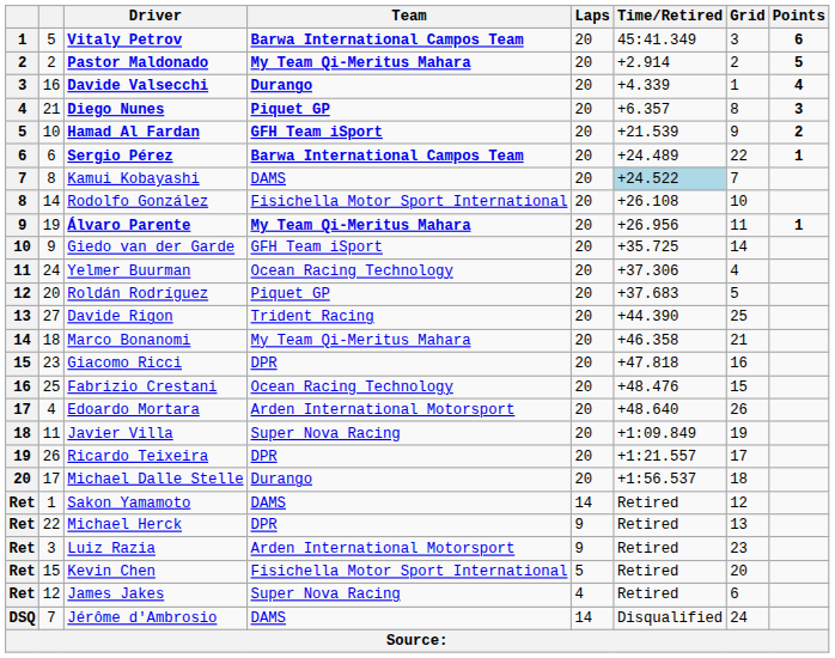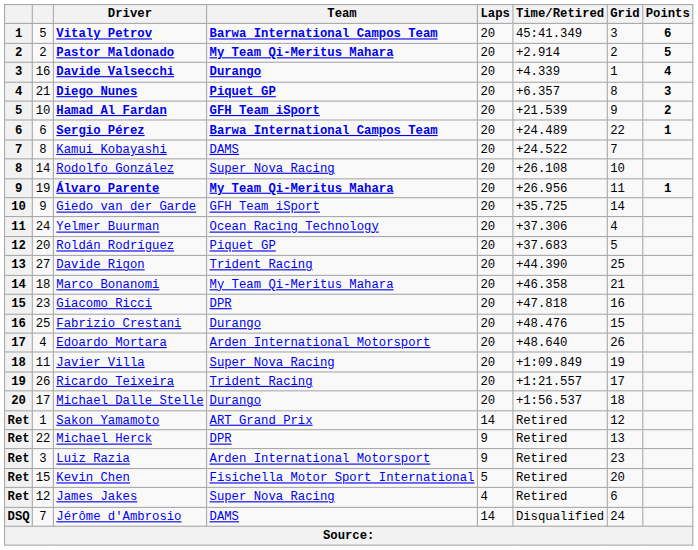 <table class="wikitable" style="font-size: 85%">
 <tr>
 <th></th>
 <th></th>
 <th>Driver</th>
 <th>Team</th>
 <th>Laps</th>
 <th>Time/Retired</th>
 <th>Grid</th>
 <th>Points</th>
 </tr>
 <tr>
 <th>1</th>
 <td align="center">5</td>
 <td> <strong><a href='#'>Vitaly Petrov</a></strong></td>
 <td><strong><a href='#'>Barwa International Campos Team</a></strong></td>
 <td>20</td>
 <td>45:41.349</td>
 <td>3</td>
 <td align="center"><strong>6</strong></td>
 </tr>
 <tr>
 <th>2</th>
 <td align="center">2</td>
 <td> <strong><a href='#'>Pastor Maldonado</a></strong></td>
 <td><strong><a href='#'>My Team Qi-Meritus Mahara</a></strong></td>
 <td>20</td>
 <td>+2.914</td>
 <td>2</td>
 <td align="center"><strong>5</strong></td>
 </tr>
 <tr>
 <th>3</th>
 <td align="center">16</td>
 <td> <strong><a href='#'>Davide Valsecchi</a></strong></td>
 <td><strong><a href='#'>Durango</a></strong></td>
 <td>20</td>
 <td>+4.339</td>
 <td>1</td>
 <td align="center"><strong>4</strong></td>
 </tr>
 <tr>
 <th>4</th>
 <td align="center">21</td>
 <td> <strong><a href='#'>Diego Nunes</a></strong></td>
 <td><strong><a href='#'>Piquet GP</a></strong></td>
 <td>20</td>
 <td>+6.357</td>
 <td>8</td>
 <td align="center"><strong>3</strong></td>
 </tr>
 <tr>
 <th>5</th>
 <td align="center">10</td>
 <td> <strong><a href='#'>Hamad Al Fardan</a></strong></td>
 <td><strong><a href='#'>GFH Team iSport</a></strong></td>
 <td>20</td>
 <td>+21.539</td>
 <td>9</td>
 <td align="center"><strong>2</strong></td>
 </tr>
 <tr>
 <th>6</th>
 <td align="center">6</td>
 <td> <strong><a href='#'>Sergio Pérez</a></strong></td>
 <td><strong><a href='#'>Barwa International Campos Team</a></strong></td>
 <td>20</td>
 <td>+24.489</td>
 <td>22</td>
 <td align="center"><strong>1</strong></td>
 </tr>
 <tr>
 <th>7</th>
 <td align="center">8</td>
 <td> <a href='#'>Kamui Kobayashi</a></td>
 <td><a href='#'>DAMS</a></td>
 <td>20</td>
-<td style="background: lightblue;">+24.522</td>
+<td>+24.522</td>
 <td>7</td>
 <td></td>
 </tr>
 <tr>
 <th>8</th>
 <td align="center">14</td>
 <td> <a href='#'>Rodolfo González</a></td>
-<td><a href='#'>Fisichella Motor Sport International</a></td>
+<td><a href='#'>Super Nova Racing</a></td>
 <td>20</td>
 <td>+26.108</td>
 <td>10</td>
 <td></td>
 </tr>
 <tr>
 <th>9</th>
 <td align="center">19</td>
 <td> <strong><a href='#'>Álvaro Parente</a></strong></td>
 <td><strong><a href='#'>My Team Qi-Meritus Mahara</a></strong></td>
 <td>20</td>
 <td>+26.956</td>
 <td>11</td>
 <td align="center"><strong>1</strong></td>
 </tr>
 <tr>
 <th>10</th>
 <td align="center">9</td>
 <td> <a href='#'>Giedo van der Garde</a></td>
 <td><a href='#'>GFH Team iSport</a></td>
 <td>20</td>
 <td>+35.725</td>
 <td>14</td>
 <td></td>
 </tr>
 <tr>
 <th>11</th>
 <td align="center">24</td>
 <td> <a href='#'>Yelmer Buurman</a></td>
 <td><a href='#'>Ocean Racing Technology</a></td>
 <td>20</td>
 <td>+37.306</td>
 <td>4</td>
 <td></td>
 </tr>
 <tr>
 <th>12</th>
 <td align="center">20</td>
 <td> <a href='#'>Roldán Rodríguez</a></td>
 <td><a href='#'>Piquet GP</a></td>
 <td>20</td>
 <td>+37.683</td>
 <td>5</td>
 <td></td>
 </tr>
 <tr>
 <th>13</th>
 <td align="center">27</td>
 <td> <a href='#'>Davide Rigon</a></td>
 <td><a href='#'>Trident Racing</a></td>
 <td>20</td>
 <td>+44.390</td>
 <td>25</td>
 <td></td>
 </tr>
 <tr>
 <th>14</th>
 <td align="center">18</td>
 <td> <a href='#'>Marco Bonanomi</a></td>
 <td><a href='#'>My Team Qi-Meritus Mahara</a></td>
 <td>20</td>
 <td>+46.358</td>
 <td>21</td>
 <td></td>
 </tr>
 <tr>
 <th>15</th>
 <td align="center">23</td>
 <td> <a href='#'>Giacomo Ricci</a></td>
 <td><a href='#'>DPR</a></td>
 <td>20</td>
 <td>+47.818</td>
 <td>16</td>
 <td></td>
 </tr>
 <tr>
 <th>16</th>
 <td align="center">25</td>
 <td> <a href='#'>Fabrizio Crestani</a></td>
-<td><a href='#'>Ocean Racing Technology</a></td>
+<td><a href='#'>Durango</a></td>
 <td>20</td>
 <td>+48.476</td>
 <td>15</td>
 <td></td>
 </tr>
 <tr>
 <th>17</th>
 <td align="center">4</td>
 <td> <a href='#'>Edoardo Mortara</a></td>
 <td><a href='#'>Arden International Motorsport</a></td>
 <td>20</td>
 <td>+48.640</td>
 <td>26</td>
 <td></td>
 </tr>
 <tr>
 <th>18</th>
 <td align="center">11</td>
 <td> <a href='#'>Javier Villa</a></td>
 <td><a href='#'>Super Nova Racing</a></td>
 <td>20</td>
 <td>+1:09.849</td>
 <td>19</td>
 <td></td>
 </tr>
 <tr>
 <th>19</th>
 <td align="center">26</td>
 <td> <a href='#'>Ricardo Teixeira</a></td>
-<td><a href='#'>DPR</a></td>
+<td><a href='#'>Trident Racing</a></td>
 <td>20</td>
 <td>+1:21.557</td>
 <td>17</td>
 <td></td>
 </tr>
 <tr>
 <th>20</th>
 <td align="center">17</td>
 <td> <a href='#'>Michael Dalle Stelle</a></td>
 <td><a href='#'>Durango</a></td>
 <td>20</td>
 <td>+1:56.537</td>
 <td>18</td>
 <td></td>
 </tr>
 <tr>
 <th>Ret</th>
 <td align="center">1</td>
 <td> <a href='#'>Sakon Yamamoto</a></td>
-<td><a href='#'>DAMS</a></td>
+<td><a href='#'>ART Grand Prix</a></td>
 <td>14</td>
 <td>Retired</td>
 <td>12</td>
 <td></td>
 </tr>
 <tr>
 <th>Ret</th>
 <td align="center">22</td>
 <td> <a href='#'>Michael Herck</a></td>
 <td><a href='#'>DPR</a></td>
 <td>9</td>
 <td>Retired</td>
 <td>13</td>
 <td></td>
 </tr>
 <tr>
 <th>Ret</th>
 <td align="center">3</td>
 <td> <a href='#'>Luiz Razia</a></td>
 <td><a href='#'>Arden International Motorsport</a></td>
 <td>9</td>
 <td>Retired</td>
 <td>23</td>
 <td></td>
 </tr>
 <tr>
 <th>Ret</th>
 <td align="center">15</td>
 <td> <a href='#'>Kevin Chen</a></td>
 <td><a href='#'>Fisichella Motor Sport International</a></td>
 <td>5</td>
 <td>Retired</td>
 <td>20</td>
 <td></td>
 </tr>
 <tr>
 <th>Ret</th>
 <td align="center">12</td>
 <td> <a href='#'>James Jakes</a></td>
 <td><a href='#'>Super Nova Racing</a></td>
 <td>4</td>
 <td>Retired</td>
 <td>6</td>
 <td></td>
 </tr>
 <tr>
 <th>DSQ</th>
 <td align="center">7</td>
 <td> <a href='#'>Jérôme d'Ambrosio</a></td>
 <td><a href='#'>DAMS</a></td>
 <td>14</td>
 <td>Disqualified</td>
 <td>24</td>
 <td></td>
 </tr>
 <tr>
 <th colspan="8">Source:</th>
 </tr>
 </table>
